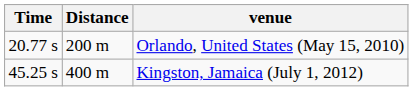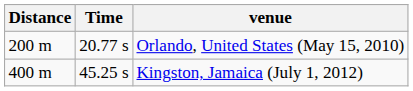 <table class="wikitable">
 <tr>
+<th>Distance</th>
 <th>Time</th>
-<th>Distance</th>
 <th>venue</th>
 </tr>
 <tr>
+<td>200 m</td>
 <td>20.77 s</td>
-<td>200 m</td>
 <td><a href='#'>Orlando</a>, <a href='#'>United States</a> (May 15, 2010)</td>
 </tr>
 <tr>
+<td>400 m</td>
 <td>45.25 s</td>
-<td>400 m</td>
 <td><a href='#'>Kingston, Jamaica</a> (July 1, 2012)</td>
 </tr>
 </table>
